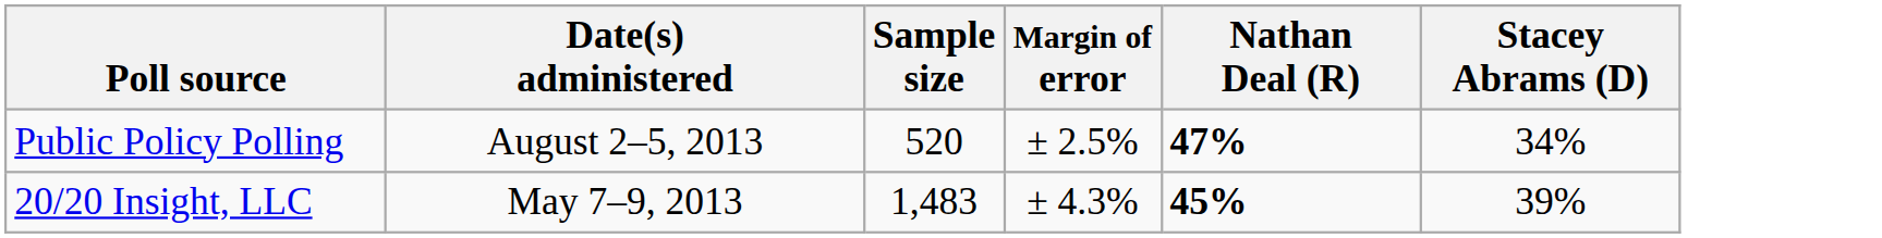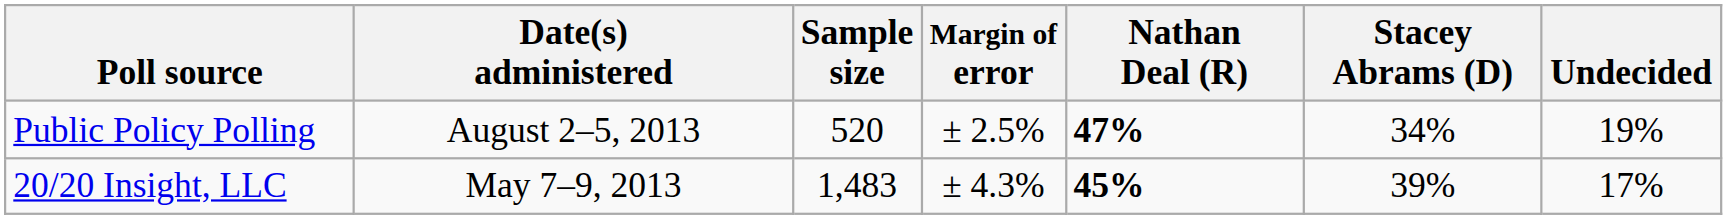 <table class="wikitable">
 <tr valign= bottom>
 <th style="width:150px;">Poll source</th>
 <th style="width:190px;">Date(s)<br>administered</th>
 <th class=small>Sample<br>size</th>
 <th><small>Margin of</small><br>error</th>
 <th style="width:100px;">Nathan<br>Deal (R)</th>
 <th style="width:100px;">Stacey<br>Abrams (D)</th>
+<th style="width:40px;">Undecided</th>
 </tr>
 <tr>
 <td><a href='#'>Public Policy Polling</a></td>
 <td align=center>August 2–5, 2013</td>
 <td align=center>520</td>
 <td align=center>± 2.5%</td>
 <td><strong>47%</strong></td>
 <td align=center>34%</td>
+<td align=center>19%</td>
 </tr>
 <tr>
 <td><a href='#'>20/20 Insight, LLC</a></td>
 <td align=center>May 7–9, 2013</td>
 <td align=center>1,483</td>
 <td align=center>± 4.3%</td>
 <td><strong>45%</strong></td>
 <td align=center>39%</td>
+<td align=center>17%</td>
 </tr>
 </table>
